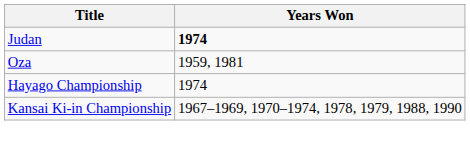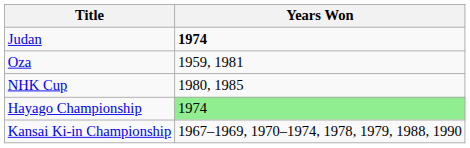 <table class="wikitable">
 <tr>
 <th>Title</th>
 <th>Years Won</th>
 </tr>
 <tr>
 <td> <a href='#'>Judan</a></td>
 <td><strong>1974</strong></td>
 </tr>
 <tr>
 <td> <a href='#'>Oza</a></td>
 <td>1959, 1981</td>
 </tr>
 <tr>
+<td> <a href='#'>NHK Cup</a></td>
+<td>1980, 1985</td>
+</tr>
+<tr>
 <td> <a href='#'>Hayago Championship</a></td>
-<td>1974</td>
+<td style="background: lightgreen;">1974</td>
 </tr>
 <tr>
 <td> <a href='#'>Kansai Ki-in Championship</a></td>
 <td>1967–1969, 1970–1974, 1978, 1979, 1988, 1990</td>
 </tr>
 </table>
